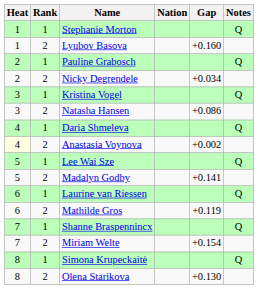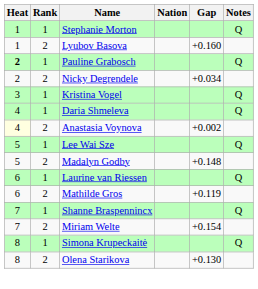 <table class="wikitable sortable" style="text-align:center">
 <tr>
 <th>Heat</th>
 <th>Rank</th>
 <th>Name</th>
 <th>Nation</th>
 <th>Gap</th>
 <th>Notes</th>
 </tr>
 <tr bgcolor=bbffbb>
 <td>1</td>
 <td>1</td>
 <td align="left"><a href='#'>Stephanie Morton</a></td>
 <td align="left"></td>
 <td></td>
 <td>Q</td>
 </tr>
 <tr>
 <td>1</td>
 <td>2</td>
 <td align="left"><a href='#'>Lyubov Basova</a></td>
 <td align="left"></td>
 <td>+0.160</td>
 <td></td>
 </tr>
 <tr bgcolor=bbffbb>
-<td>2</td>
+<td><strong>2</strong></td>
 <td>1</td>
 <td align="left"><a href='#'>Pauline Grabosch</a></td>
 <td align="left"></td>
 <td></td>
 <td>Q</td>
 </tr>
 <tr>
 <td>2</td>
 <td>2</td>
 <td align="left"><a href='#'>Nicky Degrendele</a></td>
 <td align="left"></td>
 <td>+0.034</td>
 <td></td>
 </tr>
 <tr bgcolor=bbffbb>
 <td>3</td>
 <td>1</td>
 <td align="left"><a href='#'>Kristina Vogel</a></td>
 <td align="left"></td>
 <td></td>
 <td>Q</td>
-</tr>
-<tr>
-<td>3</td>
-<td>2</td>
-<td align="left"><a href='#'>Natasha Hansen</a></td>
-<td align="left"></td>
-<td>+0.086</td>
-<td></td>
 </tr>
 <tr bgcolor=bbffbb>
 <td>4</td>
 <td>1</td>
 <td align="left"><a href='#'>Daria Shmeleva</a></td>
 <td align="left"></td>
 <td></td>
 <td>Q</td>
 </tr>
 <tr>
 <td style="background: lightyellow;">4</td>
 <td>2</td>
 <td align="left"><a href='#'>Anastasia Voynova</a></td>
 <td align="left"></td>
 <td>+0.002</td>
 <td></td>
 </tr>
 <tr bgcolor=bbffbb>
 <td>5</td>
 <td>1</td>
 <td align="left"><a href='#'>Lee Wai Sze</a></td>
 <td align="left"></td>
 <td></td>
 <td>Q</td>
 </tr>
 <tr>
 <td>5</td>
 <td>2</td>
 <td align="left"><a href='#'>Madalyn Godby</a></td>
 <td align="left"></td>
-<td>+0.141</td>
+<td>+0.148</td>
 <td></td>
 </tr>
 <tr bgcolor=bbffbb>
 <td>6</td>
 <td>1</td>
 <td align="left"><a href='#'>Laurine van Riessen</a></td>
 <td align="left"></td>
 <td></td>
 <td>Q</td>
 </tr>
 <tr>
 <td>6</td>
 <td>2</td>
 <td align="left"><a href='#'>Mathilde Gros</a></td>
 <td align="left"></td>
 <td>+0.119</td>
 <td></td>
 </tr>
 <tr bgcolor=bbffbb>
 <td>7</td>
 <td>1</td>
 <td align="left"><a href='#'>Shanne Braspennincx</a></td>
 <td align="left"></td>
 <td></td>
 <td>Q</td>
 </tr>
 <tr>
 <td>7</td>
 <td>2</td>
 <td align="left"><a href='#'>Miriam Welte</a></td>
 <td align="left"></td>
 <td>+0.154</td>
 <td></td>
 </tr>
 <tr bgcolor=bbffbb>
 <td>8</td>
 <td>1</td>
 <td align="left"><a href='#'>Simona Krupeckaitė</a></td>
 <td align="left"></td>
 <td></td>
 <td>Q</td>
 </tr>
 <tr>
 <td>8</td>
 <td>2</td>
 <td align="left"><a href='#'>Olena Starikova</a></td>
 <td align="left"></td>
 <td>+0.130</td>
 <td></td>
 </tr>
 </table>
